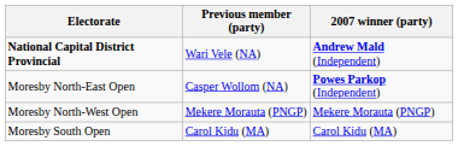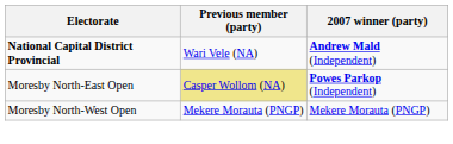 <table class="wikitable" style="text-align: left;" width="600">
 <tr>
 <th>Electorate</th>
 <th>Previous member (party)</th>
 <th>2007 winner (party)</th>
 </tr>
 <tr>
 <td><strong>National Capital District Provincial</strong></td>
 <td><a href='#'>Wari Vele</a> (<a href='#'>NA</a>)</td>
 <td><strong><a href='#'>Andrew Mald</a></strong> (<a href='#'>Independent</a>) </td>
 </tr>
 <tr>
 <td>Moresby North-East Open</td>
-<td><a href='#'>Casper Wollom</a> (<a href='#'>NA</a>)</td>
+<td style="background: khaki;"><a href='#'>Casper Wollom</a> (<a href='#'>NA</a>)</td>
 <td><strong><a href='#'>Powes Parkop</a></strong> (<a href='#'>Independent</a>) </td>
 </tr>
 <tr>
 <td>Moresby North-West Open</td>
 <td><a href='#'>Mekere Morauta</a> (<a href='#'>PNGP</a>)</td>
 <td><a href='#'>Mekere Morauta</a> (<a href='#'>PNGP</a>) </td>
 </tr>
-<tr>
-<td>Moresby South Open</td>
-<td><a href='#'>Carol Kidu</a> (<a href='#'>MA</a>)</td>
-<td><a href='#'>Carol Kidu</a> (<a href='#'>MA</a>) </td>
-</tr>
 </table>
